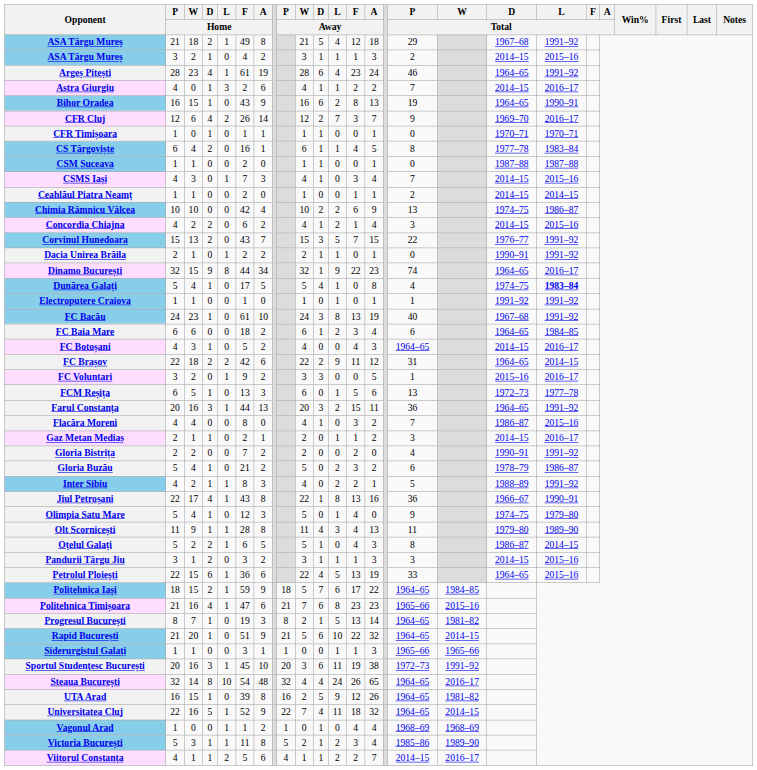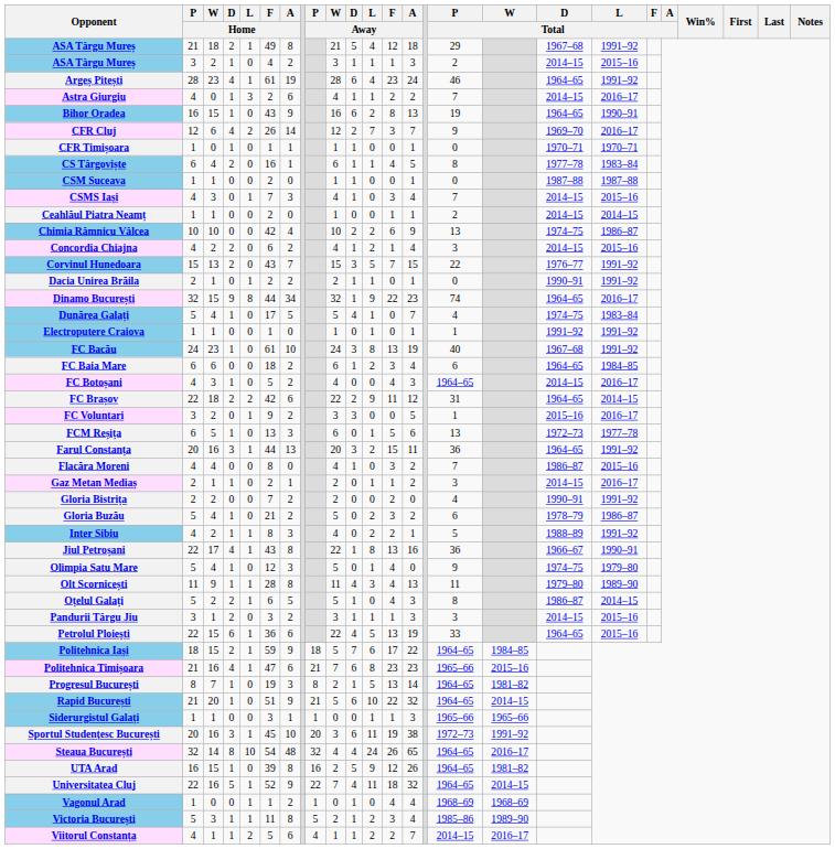 <table class="wikitable plainrowheaders sortable" style="text-align:center">
 <tr>
 <th scope=col rowspan=2>Opponent</th>
 <th scope=col>P</th>
 <th scope=col>W</th>
 <th scope=col>D</th>
 <th scope=col>L</th>
 <th scope=col>F</th>
 <th scope=col>A</th>
 <th scope=col width=0.1% rowspan=38 style="background: #DCDCDC" class="unsortable"></th>
 <th scope=col>P</th>
 <th scope=col>W</th>
 <th scope=col>D</th>
 <th scope=col>L</th>
 <th scope=col>F</th>
 <th scope=col>A</th>
 <th scope=col width=0.1% rowspan=38 style="background: #DCDCDC" class="unsortable"></th>
 <th scope=col>P</th>
 <th scope=col>W</th>
 <th scope=col>D</th>
 <th scope=col>L</th>
 <th scope=col>F</th>
 <th scope=col>A</th>
 <th scope=col rowspan=2>Win%</th>
 <th scope=col rowspan=2>First</th>
 <th scope=col rowspan=2>Last</th>
 <th scope=col rowspan=2 class="unsortable">Notes</th>
 </tr>
 <tr class="unsortable">
 <th colspan=6>Home</th>
 <th colspan=6>Away</th>
 <th colspan=6>Total</th>
 </tr>
 <tr>
 <th scope=row style=background:#87ceeb><a href='#'>ASA Târgu Mureș</a> </th>
 <td>21</td>
 <td>18</td>
 <td>2</td>
 <td>1</td>
 <td>49</td>
 <td>8</td>
 <td style="background: #DCDCDC"></td>
 <td>21</td>
 <td>5</td>
 <td>4</td>
 <td>12</td>
 <td>18</td>
 <td>29</td>
 <td style="background: #DCDCDC"><br></td>
 <td><a href='#'>1967–68</a></td>
 <td><a href='#'>1991–92</a></td>
 <td></td>
 </tr>
 <tr>
 <th scope=row style=background:#87ceeb><a href='#'>ASA Târgu Mureș</a> </th>
 <td>3</td>
 <td>2</td>
 <td>1</td>
 <td>0</td>
 <td>4</td>
 <td>2</td>
 <td style="background: #DCDCDC"></td>
 <td>3</td>
 <td>1</td>
 <td>1</td>
 <td>1</td>
 <td>3</td>
 <td>2</td>
 <td style="background: #DCDCDC"><br></td>
 <td><a href='#'>2014–15</a></td>
 <td><a href='#'>2015–16</a></td>
 <td></td>
 </tr>
 <tr>
 <th scope=row><a href='#'>Argeș Pitești</a></th>
 <td>28</td>
 <td>23</td>
 <td>4</td>
 <td>1</td>
 <td>61</td>
 <td>19</td>
 <td style="background: #DCDCDC"></td>
 <td>28</td>
 <td>6</td>
 <td>4</td>
 <td>23</td>
 <td>24</td>
 <td>46</td>
 <td style="background: #DCDCDC"><br></td>
 <td><a href='#'>1964–65</a></td>
 <td><a href='#'>1991–92</a></td>
 <td></td>
 </tr>
 <tr>
 <th scope=row style=background:#ffddff><a href='#'>Astra Giurgiu</a> </th>
 <td>4</td>
 <td>0</td>
 <td>1</td>
 <td>3</td>
 <td>2</td>
 <td>6</td>
 <td style="background: #DCDCDC"></td>
 <td>4</td>
 <td>1</td>
 <td>1</td>
 <td>2</td>
 <td>2</td>
 <td>7</td>
 <td style="background: #DCDCDC"><br></td>
 <td><a href='#'>2014–15</a></td>
 <td><a href='#'>2016–17</a></td>
 <td></td>
 </tr>
 <tr>
 <th scope=row style=background:#87ceeb><a href='#'>Bihor Oradea</a> </th>
 <td>16</td>
 <td>15</td>
 <td>1</td>
 <td>0</td>
 <td>43</td>
 <td>9</td>
 <td style="background: #DCDCDC"></td>
 <td>16</td>
 <td>6</td>
 <td>2</td>
 <td>8</td>
 <td>13</td>
 <td>19</td>
 <td style="background: #DCDCDC"><br></td>
 <td><a href='#'>1964–65</a></td>
 <td><a href='#'>1990–91</a></td>
 <td></td>
 </tr>
 <tr>
 <th scope=row style=background:#ffddff><a href='#'>CFR Cluj</a> </th>
 <td>12</td>
 <td>6</td>
 <td>4</td>
 <td>2</td>
 <td>26</td>
 <td>14</td>
 <td style="background: #DCDCDC"></td>
 <td>12</td>
 <td>2</td>
 <td>7</td>
 <td>3</td>
 <td>7</td>
 <td>9</td>
 <td style="background: #DCDCDC"><br></td>
 <td><a href='#'>1969–70</a></td>
 <td><a href='#'>2016–17</a></td>
 <td></td>
 </tr>
 <tr>
 <th scope=row><a href='#'>CFR Timișoara</a></th>
 <td>1</td>
 <td>0</td>
 <td>1</td>
 <td>0</td>
 <td>1</td>
 <td>1</td>
 <td style="background: #DCDCDC"></td>
 <td>1</td>
 <td>1</td>
 <td>0</td>
 <td>0</td>
 <td>1</td>
 <td>0</td>
 <td style="background: #DCDCDC"><br></td>
 <td><a href='#'>1970–71</a></td>
 <td><a href='#'>1970–71</a></td>
 <td></td>
 </tr>
 <tr>
 <th scope=row style=background:#87ceeb><a href='#'>CS Târgoviște</a> </th>
 <td>6</td>
 <td>4</td>
 <td>2</td>
 <td>0</td>
 <td>16</td>
 <td>1</td>
 <td style="background: #DCDCDC"></td>
 <td>6</td>
 <td>1</td>
 <td>1</td>
 <td>4</td>
 <td>5</td>
 <td>8</td>
 <td style="background: #DCDCDC"><br></td>
 <td><a href='#'>1977–78</a></td>
 <td><a href='#'>1983–84</a></td>
 <td></td>
 </tr>
 <tr>
 <th scope=row style=background:#87ceeb><a href='#'>CSM Suceava</a> </th>
 <td>1</td>
 <td>1</td>
 <td>0</td>
 <td>0</td>
 <td>2</td>
 <td>0</td>
 <td style="background: #DCDCDC"></td>
 <td>1</td>
 <td>1</td>
 <td>0</td>
 <td>0</td>
 <td>1</td>
 <td>0</td>
 <td style="background: #DCDCDC"><br></td>
 <td><a href='#'>1987–88</a></td>
 <td><a href='#'>1987–88</a></td>
 <td></td>
 </tr>
 <tr>
 <th scope=row style=background:#ffddff><a href='#'>CSMS Iași</a> </th>
 <td>4</td>
 <td>3</td>
 <td>0</td>
 <td>1</td>
 <td>7</td>
 <td>3</td>
 <td style="background: #DCDCDC"></td>
 <td>4</td>
 <td>1</td>
 <td>0</td>
 <td>3</td>
 <td>4</td>
 <td>7</td>
 <td style="background: #DCDCDC"><br></td>
 <td><a href='#'>2014–15</a></td>
 <td><a href='#'>2015–16</a></td>
 <td></td>
 </tr>
 <tr>
 <th scope=row><a href='#'>Ceahlăul Piatra Neamț</a></th>
 <td>1</td>
 <td>1</td>
 <td>0</td>
 <td>0</td>
 <td>2</td>
 <td>0</td>
 <td style="background: #DCDCDC"></td>
 <td>1</td>
 <td>0</td>
 <td>0</td>
 <td>1</td>
 <td>1</td>
 <td>2</td>
 <td style="background: #DCDCDC"><br></td>
 <td><a href='#'>2014–15</a></td>
 <td><a href='#'>2014–15</a></td>
 <td></td>
 </tr>
 <tr>
 <th scope=row style=background:#87ceeb><a href='#'>Chimia Râmnicu Vâlcea</a> </th>
 <td>10</td>
 <td>10</td>
 <td>0</td>
 <td>0</td>
 <td>42</td>
 <td>4</td>
 <td style="background: #DCDCDC"></td>
 <td>10</td>
 <td>2</td>
 <td>2</td>
 <td>6</td>
 <td>9</td>
 <td>13</td>
 <td style="background: #DCDCDC"><br></td>
 <td><a href='#'>1974–75</a></td>
 <td><a href='#'>1986–87</a></td>
 <td></td>
 </tr>
 <tr>
 <th scope=row style=background:#ffddff><a href='#'>Concordia Chiajna</a> </th>
 <td>4</td>
 <td>2</td>
 <td>2</td>
 <td>0</td>
 <td>6</td>
 <td>2</td>
 <td style="background: #DCDCDC"></td>
 <td>4</td>
 <td>1</td>
 <td>2</td>
 <td>1</td>
 <td>4</td>
 <td>3</td>
 <td style="background: #DCDCDC"><br></td>
 <td><a href='#'>2014–15</a></td>
 <td><a href='#'>2015–16</a></td>
 <td></td>
 </tr>
 <tr>
 <th scope=row style=background:#87ceeb><a href='#'>Corvinul Hunedoara</a> </th>
 <td>15</td>
 <td>13</td>
 <td>2</td>
 <td>0</td>
 <td>43</td>
 <td>7</td>
 <td style="background: #DCDCDC"></td>
 <td>15</td>
 <td>3</td>
 <td>5</td>
 <td>7</td>
 <td>15</td>
 <td>22</td>
 <td style="background: #DCDCDC"><br></td>
 <td><a href='#'>1976–77</a></td>
 <td><a href='#'>1991–92</a></td>
 <td></td>
 </tr>
 <tr>
 <th scope=row><a href='#'>Dacia Unirea Brăila</a></th>
 <td>2</td>
 <td>1</td>
 <td>0</td>
 <td>1</td>
 <td>2</td>
 <td>2</td>
 <td style="background: #DCDCDC"></td>
 <td>2</td>
 <td>1</td>
 <td>1</td>
 <td>0</td>
 <td>1</td>
 <td>0</td>
 <td style="background: #DCDCDC"><br></td>
 <td><a href='#'>1990–91</a></td>
 <td><a href='#'>1991–92</a></td>
 <td></td>
 </tr>
 <tr>
 <th scope=row style=background:#ffddff><a href='#'>Dinamo București</a> </th>
 <td>32</td>
 <td>15</td>
 <td>9</td>
 <td>8</td>
 <td>44</td>
 <td>34</td>
 <td style="background: #DCDCDC"></td>
 <td>32</td>
 <td>1</td>
 <td>9</td>
 <td>22</td>
 <td>23</td>
 <td>74</td>
 <td style="background: #DCDCDC"><br></td>
 <td><a href='#'>1964–65</a></td>
 <td><a href='#'>2016–17</a></td>
 <td></td>
 </tr>
 <tr>
 <th scope=row style=background:#87ceeb><a href='#'>Dunărea Galați</a> </th>
 <td>5</td>
 <td>4</td>
 <td>1</td>
 <td>0</td>
 <td>17</td>
 <td>5</td>
 <td style="background: #DCDCDC"></td>
 <td>5</td>
 <td>4</td>
 <td>1</td>
 <td>0</td>
-<td>8</td>
+<td>7</td>
 <td>4</td>
 <td style="background: #DCDCDC"><br></td>
 <td><a href='#'>1974–75</a></td>
-<td><strong><a href='#'>1983–84</a></strong></td>
+<td><a href='#'>1983–84</a></td>
 <td></td>
 </tr>
 <tr>
 <th scope=row style=background:#87ceeb><a href='#'>Electroputere Craiova</a> </th>
 <td>1</td>
 <td>1</td>
 <td>0</td>
 <td>0</td>
 <td>1</td>
 <td>0</td>
 <td style="background: #DCDCDC"></td>
 <td>1</td>
 <td>0</td>
 <td>1</td>
 <td>0</td>
 <td>1</td>
 <td>1</td>
 <td style="background: #DCDCDC"><br></td>
 <td><a href='#'>1991–92</a></td>
 <td><a href='#'>1991–92</a></td>
 <td></td>
 </tr>
 <tr>
 <th scope=row style=background:#87ceeb><a href='#'>FC Bacău</a> </th>
 <td>24</td>
 <td>23</td>
 <td>1</td>
 <td>0</td>
 <td>61</td>
 <td>10</td>
 <td style="background: #DCDCDC"></td>
 <td>24</td>
 <td>3</td>
 <td>8</td>
 <td>13</td>
 <td>19</td>
 <td>40</td>
 <td style="background: #DCDCDC"><br></td>
 <td><a href='#'>1967–68</a></td>
 <td><a href='#'>1991–92</a></td>
 <td></td>
 </tr>
 <tr>
 <th scope=row><a href='#'>FC Baia Mare</a></th>
 <td>6</td>
 <td>6</td>
 <td>0</td>
 <td>0</td>
 <td>18</td>
 <td>2</td>
 <td style="background: #DCDCDC"></td>
 <td>6</td>
 <td>1</td>
 <td>2</td>
 <td>3</td>
 <td>4</td>
 <td>6</td>
 <td style="background: #DCDCDC"><br></td>
 <td><a href='#'>1964–65</a></td>
 <td><a href='#'>1984–85</a></td>
 <td></td>
 </tr>
 <tr>
 <th scope=row style=background:#ffddff><a href='#'>FC Botoșani</a> </th>
 <td>4</td>
 <td>3</td>
 <td>1</td>
 <td>0</td>
 <td>5</td>
 <td>2</td>
 <td style="background: #DCDCDC"></td>
 <td>4</td>
 <td>0</td>
 <td>0</td>
 <td>4</td>
 <td>3</td>
 <td><a href='#'>1964–65</a></td>
 <td style="background: #DCDCDC"><br></td>
 <td><a href='#'>2014–15</a></td>
 <td><a href='#'>2016–17</a></td>
 <td></td>
 </tr>
 <tr>
 <th scope=row><a href='#'>FC Brașov</a></th>
 <td>22</td>
 <td>18</td>
 <td>2</td>
 <td>2</td>
 <td>42</td>
 <td>6</td>
 <td style="background: #DCDCDC"></td>
 <td>22</td>
 <td>2</td>
 <td>9</td>
 <td>11</td>
 <td>12</td>
 <td>31</td>
 <td style="background: #DCDCDC"><br></td>
 <td><a href='#'>1964–65</a></td>
 <td><a href='#'>2014–15</a></td>
 <td></td>
 </tr>
 <tr>
 <th scope=row style=background:#ffddff><a href='#'>FC Voluntari</a> </th>
 <td>3</td>
 <td>2</td>
 <td>0</td>
 <td>1</td>
 <td>9</td>
 <td>2</td>
 <td style="background: #DCDCDC"></td>
 <td>3</td>
 <td>3</td>
 <td>0</td>
 <td>0</td>
 <td>5</td>
 <td>1</td>
 <td style="background: #DCDCDC"><br></td>
 <td><a href='#'>2015–16</a></td>
 <td><a href='#'>2016–17</a></td>
 <td></td>
 </tr>
 <tr>
 <th scope=row><a href='#'>FCM Reșița</a></th>
 <td>6</td>
 <td>5</td>
 <td>1</td>
 <td>0</td>
 <td>13</td>
 <td>3</td>
 <td style="background: #DCDCDC"></td>
 <td>6</td>
 <td>0</td>
 <td>1</td>
 <td>5</td>
 <td>6</td>
 <td>13</td>
 <td style="background: #DCDCDC"><br></td>
 <td><a href='#'>1972–73</a></td>
 <td><a href='#'>1977–78</a></td>
 <td></td>
 </tr>
 <tr>
 <th scope=row><a href='#'>Farul Constanța</a></th>
 <td>20</td>
 <td>16</td>
 <td>3</td>
 <td>1</td>
 <td>44</td>
 <td>13</td>
 <td style="background: #DCDCDC"></td>
 <td>20</td>
 <td>3</td>
 <td>2</td>
 <td>15</td>
 <td>11</td>
 <td>36</td>
 <td style="background: #DCDCDC"><br></td>
 <td><a href='#'>1964–65</a></td>
 <td><a href='#'>1991–92</a></td>
 <td></td>
 </tr>
 <tr>
 <th scope=row><a href='#'>Flacăra Moreni</a></th>
 <td>4</td>
 <td>4</td>
 <td>0</td>
 <td>0</td>
 <td>8</td>
 <td>0</td>
 <td style="background: #DCDCDC"></td>
 <td>4</td>
 <td>1</td>
 <td>0</td>
 <td>3</td>
 <td>2</td>
 <td>7</td>
 <td style="background: #DCDCDC"><br></td>
 <td><a href='#'>1986–87</a></td>
 <td><a href='#'>2015–16</a></td>
 <td></td>
 </tr>
 <tr>
 <th scope=row style=background:#ffddff><a href='#'>Gaz Metan Mediaș</a> </th>
 <td>2</td>
 <td>1</td>
 <td>1</td>
 <td>0</td>
 <td>2</td>
 <td>1</td>
 <td style="background: #DCDCDC"></td>
 <td>2</td>
 <td>0</td>
 <td>1</td>
 <td>1</td>
 <td>2</td>
 <td>3</td>
 <td style="background: #DCDCDC"><br></td>
 <td><a href='#'>2014–15</a></td>
 <td><a href='#'>2016–17</a></td>
 <td></td>
 </tr>
 <tr>
 <th scope=row><a href='#'>Gloria Bistrița</a></th>
 <td>2</td>
 <td>2</td>
 <td>0</td>
 <td>0</td>
 <td>7</td>
 <td>2</td>
 <td style="background: #DCDCDC"></td>
 <td>2</td>
 <td>0</td>
 <td>0</td>
 <td>2</td>
 <td>0</td>
 <td>4</td>
 <td style="background: #DCDCDC"><br></td>
 <td><a href='#'>1990–91</a></td>
 <td><a href='#'>1991–92</a></td>
 <td></td>
 </tr>
 <tr>
 <th scope=row><a href='#'>Gloria Buzău</a></th>
 <td>5</td>
 <td>4</td>
 <td>1</td>
 <td>0</td>
 <td>21</td>
 <td>2</td>
 <td style="background: #DCDCDC"></td>
 <td>5</td>
 <td>0</td>
 <td>2</td>
 <td>3</td>
 <td>2</td>
 <td>6</td>
 <td style="background: #DCDCDC"><br></td>
 <td><a href='#'>1978–79</a></td>
 <td><a href='#'>1986–87</a></td>
 <td></td>
 </tr>
 <tr>
 <th scope=row style=background:#87ceeb><a href='#'>Inter Sibiu</a> </th>
 <td>4</td>
 <td>2</td>
 <td>1</td>
 <td>1</td>
 <td>8</td>
 <td>3</td>
 <td style="background: #DCDCDC"></td>
 <td>4</td>
 <td>0</td>
 <td>2</td>
 <td>2</td>
 <td>1</td>
 <td>5</td>
 <td style="background: #DCDCDC"><br></td>
 <td><a href='#'>1988–89</a></td>
 <td><a href='#'>1991–92</a></td>
 <td></td>
 </tr>
 <tr>
 <th scope=row><a href='#'>Jiul Petroșani</a></th>
 <td>22</td>
 <td>17</td>
 <td>4</td>
 <td>1</td>
 <td>43</td>
 <td>8</td>
 <td style="background: #DCDCDC"></td>
 <td>22</td>
 <td>1</td>
 <td>8</td>
 <td>13</td>
 <td>16</td>
 <td>36</td>
 <td style="background: #DCDCDC"><br></td>
 <td><a href='#'>1966–67</a></td>
 <td><a href='#'>1990–91</a></td>
 <td></td>
 </tr>
 <tr>
 <th scope=row><a href='#'>Olimpia Satu Mare</a></th>
 <td>5</td>
 <td>4</td>
 <td>1</td>
 <td>0</td>
 <td>12</td>
 <td>3</td>
 <td style="background: #DCDCDC"></td>
 <td>5</td>
 <td>0</td>
 <td>1</td>
 <td>4</td>
 <td>0</td>
 <td>9</td>
 <td style="background: #DCDCDC"><br></td>
 <td><a href='#'>1974–75</a></td>
 <td><a href='#'>1979–80</a></td>
 <td></td>
 </tr>
 <tr>
 <th scope=row><a href='#'>Olt Scornicești</a></th>
 <td>11</td>
 <td>9</td>
 <td>1</td>
 <td>1</td>
 <td>28</td>
 <td>8</td>
 <td style="background: #DCDCDC"></td>
 <td>11</td>
 <td>4</td>
 <td>3</td>
 <td>4</td>
 <td>13</td>
 <td>11</td>
 <td style="background: #DCDCDC"><br></td>
 <td><a href='#'>1979–80</a></td>
 <td><a href='#'>1989–90</a></td>
 <td></td>
 </tr>
 <tr>
 <th scope=row><a href='#'>Oțelul Galați</a></th>
 <td>5</td>
 <td>2</td>
 <td>2</td>
 <td>1</td>
 <td>6</td>
 <td>5</td>
 <td style="background: #DCDCDC"></td>
 <td>5</td>
 <td>1</td>
 <td>0</td>
 <td>4</td>
 <td>3</td>
 <td>8</td>
 <td style="background: #DCDCDC"><br></td>
 <td><a href='#'>1986–87</a></td>
 <td><a href='#'>2014–15</a></td>
 <td></td>
 </tr>
 <tr>
 <th scope=row><a href='#'>Pandurii Târgu Jiu</a></th>
 <td>3</td>
 <td>1</td>
 <td>2</td>
 <td>0</td>
 <td>3</td>
 <td>2</td>
 <td style="background: #DCDCDC"></td>
 <td>3</td>
 <td>1</td>
 <td>1</td>
 <td>1</td>
 <td>3</td>
 <td>3</td>
 <td style="background: #DCDCDC"><br></td>
 <td><a href='#'>2014–15</a></td>
 <td><a href='#'>2015–16</a></td>
 <td></td>
 </tr>
 <tr>
 <th scope=row><a href='#'>Petrolul Ploiești</a></th>
 <td>22</td>
 <td>15</td>
 <td>6</td>
 <td>1</td>
 <td>36</td>
 <td>6</td>
 <td style="background: #DCDCDC"></td>
 <td>22</td>
 <td>4</td>
 <td>5</td>
 <td>13</td>
 <td>19</td>
 <td>33</td>
 <td style="background: #DCDCDC"><br></td>
 <td><a href='#'>1964–65</a></td>
 <td><a href='#'>2015–16</a></td>
 <td></td>
 </tr>
 <tr>
 <th scope=row style=background:#87ceeb><a href='#'>Politehnica Iași</a> </th>
 <td>18</td>
 <td>15</td>
 <td>2</td>
 <td>1</td>
 <td>59</td>
 <td>9</td>
 <td style="background: #DCDCDC"></td>
 <td>18</td>
 <td>5</td>
 <td>7</td>
 <td>6</td>
 <td>17</td>
 <td>22</td>
 <td style="background: #DCDCDC"><br></td>
 <td><a href='#'>1964–65</a></td>
 <td><a href='#'>1984–85</a></td>
 <td></td>
 </tr>
 <tr>
 <th scope=row style=background:#ffddff><a href='#'>Politehnica Timișoara</a> </th>
 <td>21</td>
 <td>16</td>
 <td>4</td>
 <td>1</td>
 <td>47</td>
 <td>6</td>
 <td style="background: #DCDCDC"></td>
 <td>21</td>
 <td>7</td>
 <td>6</td>
 <td>8</td>
 <td>23</td>
 <td>23</td>
 <td style="background: #DCDCDC"><br></td>
 <td><a href='#'>1965–66</a></td>
 <td><a href='#'>2015–16</a></td>
 <td></td>
 </tr>
 <tr>
 <th scope=row><a href='#'>Progresul București</a></th>
 <td>8</td>
 <td>7</td>
 <td>1</td>
 <td>0</td>
 <td>19</td>
 <td>3</td>
 <td style="background: #DCDCDC"></td>
 <td>8</td>
 <td>2</td>
 <td>1</td>
 <td>5</td>
 <td>13</td>
 <td>14</td>
 <td style="background: #DCDCDC"><br></td>
 <td><a href='#'>1964–65</a></td>
 <td><a href='#'>1981–82</a></td>
 <td></td>
 </tr>
 <tr>
 <th scope=row style=background:#87ceeb><a href='#'>Rapid București</a> </th>
 <td>21</td>
 <td>20</td>
 <td>1</td>
 <td>0</td>
 <td>51</td>
 <td>9</td>
 <td style="background: #DCDCDC"></td>
 <td>21</td>
 <td>5</td>
 <td>6</td>
 <td>10</td>
 <td>22</td>
 <td>32</td>
 <td style="background: #DCDCDC"><br></td>
 <td><a href='#'>1964–65</a></td>
 <td><a href='#'>2014–15</a></td>
 <td></td>
 </tr>
 <tr>
 <th scope=row style=background:#87ceeb><a href='#'>Siderurgistul Galați</a> </th>
 <td>1</td>
 <td>1</td>
 <td>0</td>
 <td>0</td>
 <td>3</td>
 <td>1</td>
 <td style="background: #DCDCDC"></td>
 <td>1</td>
 <td>0</td>
 <td>0</td>
 <td>1</td>
 <td>1</td>
 <td>3</td>
 <td style="background: #DCDCDC"><br></td>
 <td><a href='#'>1965–66</a></td>
 <td><a href='#'>1965–66</a></td>
 <td></td>
 </tr>
 <tr>
 <th scope=row><a href='#'>Sportul Studenţesc București</a></th>
 <td>20</td>
 <td>16</td>
 <td>3</td>
 <td>1</td>
 <td>45</td>
 <td>10</td>
 <td style="background: #DCDCDC"></td>
 <td>20</td>
 <td>3</td>
 <td>6</td>
 <td>11</td>
 <td>19</td>
 <td>38</td>
 <td style="background: #DCDCDC"><br></td>
 <td><a href='#'>1972–73</a></td>
 <td><a href='#'>1991–92</a></td>
 <td></td>
 </tr>
 <tr>
 <th scope=row style=background:#ffddff><a href='#'>Steaua București</a> </th>
 <td>32</td>
 <td>14</td>
 <td>8</td>
 <td>10</td>
 <td>54</td>
 <td>48</td>
 <td style="background: #DCDCDC"></td>
 <td>32</td>
 <td>4</td>
 <td>4</td>
 <td>24</td>
 <td>26</td>
 <td>65</td>
 <td style="background: #DCDCDC"><br></td>
 <td><a href='#'>1964–65</a></td>
 <td><a href='#'>2016–17</a></td>
 <td></td>
 </tr>
 <tr>
 <th scope=row><a href='#'>UTA Arad</a></th>
 <td>16</td>
 <td>15</td>
 <td>1</td>
 <td>0</td>
 <td>39</td>
 <td>8</td>
 <td style="background: #DCDCDC"></td>
 <td>16</td>
 <td>2</td>
 <td>5</td>
 <td>9</td>
 <td>12</td>
 <td>26</td>
 <td style="background: #DCDCDC"><br></td>
 <td><a href='#'>1964–65</a></td>
 <td><a href='#'>1981–82</a></td>
 <td></td>
 </tr>
 <tr>
 <th scope=row><a href='#'>Universitatea Cluj</a></th>
 <td>22</td>
 <td>16</td>
 <td>5</td>
 <td>1</td>
 <td>52</td>
 <td>9</td>
 <td style="background: #DCDCDC"></td>
 <td>22</td>
 <td>7</td>
 <td>4</td>
 <td>11</td>
 <td>18</td>
 <td>32</td>
 <td style="background: #DCDCDC"><br></td>
 <td><a href='#'>1964–65</a></td>
 <td><a href='#'>2014–15</a></td>
 <td></td>
 </tr>
 <tr>
 <th scope=row style=background:#87ceeb><a href='#'>Vagonul Arad</a> </th>
 <td>1</td>
 <td>0</td>
 <td>0</td>
 <td>1</td>
 <td>1</td>
 <td>2</td>
 <td style="background: #DCDCDC"></td>
 <td>1</td>
 <td>0</td>
 <td>1</td>
 <td>0</td>
 <td>4</td>
 <td>4</td>
 <td style="background: #DCDCDC"><br></td>
 <td><a href='#'>1968–69</a></td>
 <td><a href='#'>1968–69</a></td>
 <td></td>
 </tr>
 <tr>
 <th scope=row style=background:#87ceeb><a href='#'>Victoria București</a> </th>
 <td>5</td>
 <td>3</td>
 <td>1</td>
 <td>1</td>
 <td>11</td>
 <td>8</td>
 <td style="background: #DCDCDC"></td>
 <td>5</td>
 <td>2</td>
 <td>1</td>
 <td>2</td>
 <td>3</td>
 <td>4</td>
 <td style="background: #DCDCDC"><br></td>
 <td><a href='#'>1985–86</a></td>
 <td><a href='#'>1989–90</a></td>
 <td></td>
 </tr>
 <tr>
 <th scope=row style=background:#ffddff><a href='#'>Viitorul Constanța</a> </th>
 <td>4</td>
 <td>1</td>
 <td>1</td>
 <td>2</td>
 <td>5</td>
 <td>6</td>
 <td style="background: #DCDCDC"></td>
 <td>4</td>
 <td>1</td>
 <td>1</td>
 <td>2</td>
 <td>2</td>
 <td>7</td>
 <td style="background: #DCDCDC"><br></td>
 <td><a href='#'>2014–15</a></td>
 <td><a href='#'>2016–17</a></td>
 <td></td>
 </tr>
 </table>
